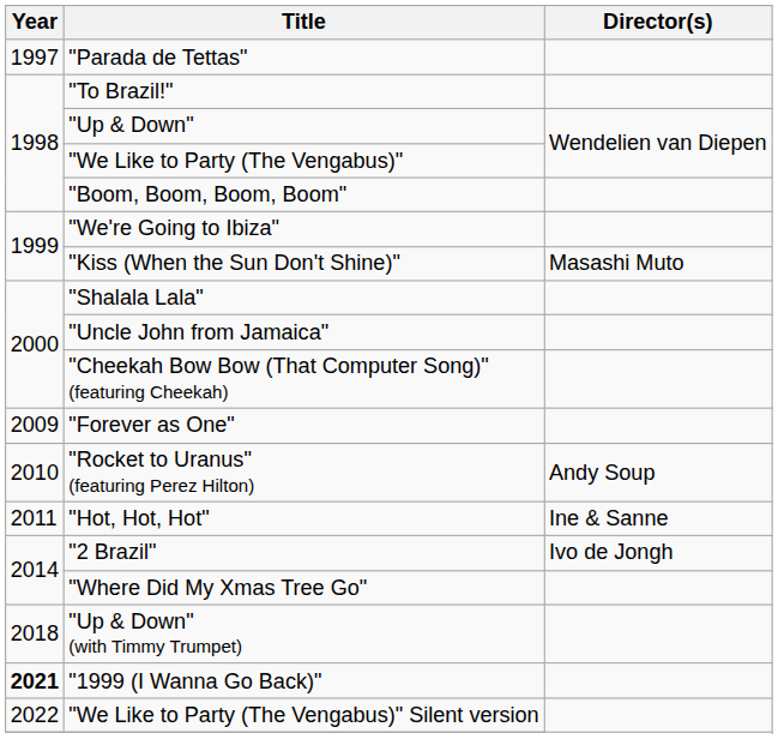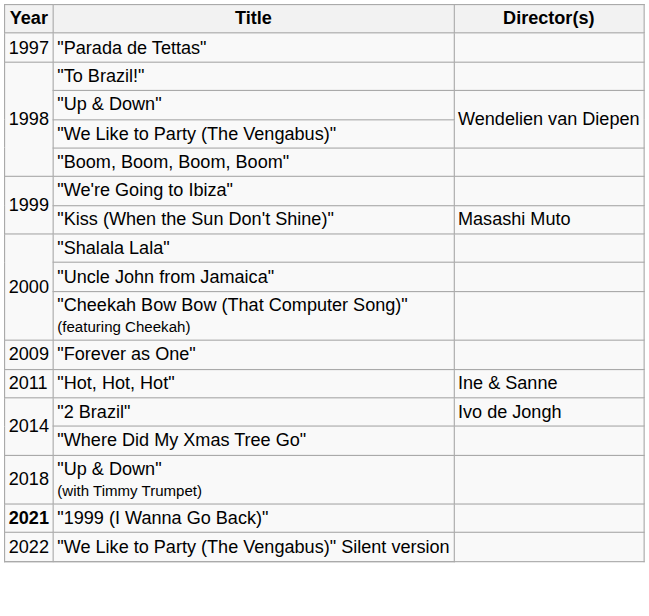 <table class="wikitable">
 <tr>
 <th>Year</th>
 <th>Title</th>
 <th>Director(s)</th>
 </tr>
 <tr>
 <td>1997</td>
 <td>"Parada de Tettas"</td>
 <td></td>
 </tr>
 <tr>
 <td rowspan="4">1998</td>
 <td>"To Brazil!"</td>
 <td></td>
 </tr>
 <tr>
 <td>"Up & Down"</td>
 <td rowspan="2">Wendelien van Diepen</td>
 </tr>
 <tr>
 <td>"We Like to Party (The Vengabus)"</td>
 </tr>
 <tr>
 <td>"Boom, Boom, Boom, Boom"</td>
 <td></td>
 </tr>
 <tr>
 <td rowspan="2">1999</td>
 <td>"We're Going to Ibiza"</td>
 <td></td>
 </tr>
 <tr>
 <td>"Kiss (When the Sun Don't Shine)"</td>
 <td>Masashi Muto</td>
 </tr>
 <tr>
 <td rowspan="3">2000</td>
 <td>"Shalala Lala"</td>
 <td></td>
 </tr>
 <tr>
 <td>"Uncle John from Jamaica"</td>
 <td></td>
 </tr>
 <tr>
 <td>"Cheekah Bow Bow (That Computer Song)"<br><small>(featuring Cheekah)</small></td>
 <td></td>
 </tr>
 <tr>
 <td>2009</td>
 <td>"Forever as One"</td>
 <td></td>
 </tr>
 <tr>
-<td>2010</td>
-<td>"Rocket to Uranus"<br><small>(featuring Perez Hilton)</small></td>
-<td>Andy Soup</td>
-</tr>
-<tr>
 <td>2011</td>
 <td>"Hot, Hot, Hot"</td>
 <td>Ine & Sanne</td>
 </tr>
 <tr>
 <td rowspan="2">2014</td>
 <td>"2 Brazil"</td>
 <td>Ivo de Jongh</td>
 </tr>
 <tr>
 <td>"Where Did My Xmas Tree Go"</td>
 <td></td>
 </tr>
 <tr>
 <td>2018</td>
 <td>"Up & Down"<br><small>(with Timmy Trumpet)</small></td>
 <td></td>
 </tr>
 <tr>
 <td><strong>2021</strong></td>
 <td>"1999 (I Wanna Go Back)"</td>
 <td></td>
 </tr>
 <tr>
 <td>2022</td>
 <td>"We Like to Party (The Vengabus)" Silent version</td>
 </tr>
 <tr>
 </tr>
 </table>
